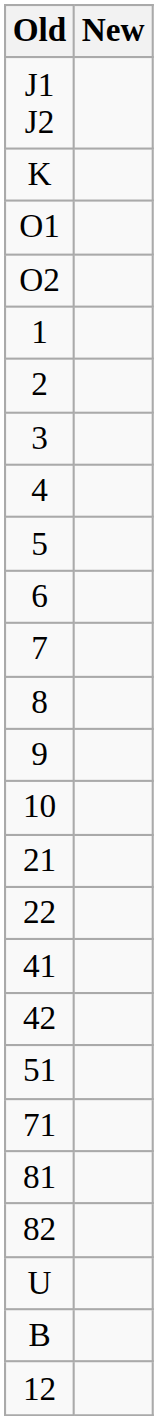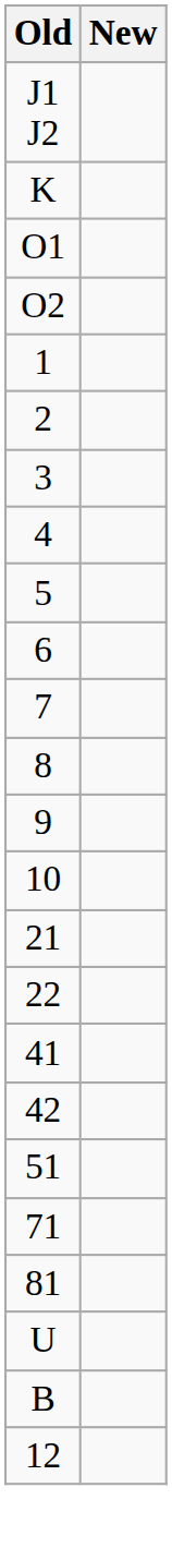 <table class="wikitable centre alternance" style="text-align:center;">
 <tr>
 <th>Old</th>
 <th>New</th>
 </tr>
 <tr>
 <td>J1<br>J2</td>
 <td></td>
 </tr>
 <tr>
 <td>K</td>
 <td></td>
 </tr>
 <tr>
 <td>O1</td>
 <td></td>
 </tr>
 <tr>
 <td>O2</td>
 <td></td>
 </tr>
 <tr>
 <td>1</td>
 <td></td>
 </tr>
 <tr>
 <td>2</td>
 <td></td>
 </tr>
 <tr>
 <td>3</td>
 <td></td>
 </tr>
 <tr>
 <td>4</td>
 <td></td>
 </tr>
 <tr>
 <td>5</td>
 <td></td>
 </tr>
 <tr>
 <td>6</td>
 <td></td>
 </tr>
 <tr>
 <td>7</td>
 <td></td>
 </tr>
 <tr>
 <td>8</td>
 <td></td>
 </tr>
 <tr>
 <td>9</td>
 <td></td>
 </tr>
 <tr>
 <td>10</td>
 <td></td>
 </tr>
 <tr>
 <td>21</td>
 <td></td>
 </tr>
 <tr>
 <td>22</td>
 <td></td>
 </tr>
 <tr>
 <td>41</td>
 <td></td>
 </tr>
 <tr>
 <td>42</td>
 <td></td>
 </tr>
 <tr>
 <td>51</td>
 <td></td>
 </tr>
 <tr>
 <td>71</td>
 <td></td>
 </tr>
 <tr>
 <td>81</td>
 <td></td>
 </tr>
 <tr>
-<td>82</td>
-<td></td>
-</tr>
-<tr>
 <td>U</td>
 <td></td>
 </tr>
 <tr>
 <td>B</td>
 <td></td>
 </tr>
 <tr>
 <td>12</td>
 <td></td>
 </tr>
 </table>
